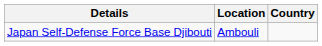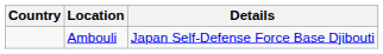 <table class="wikitable">
 <tr>
+<th>Country</th>
+<th>Location</th>
 <th>Details</th>
-<th>Location</th>
-<th>Country</th>
 </tr>
 <tr>
+<td></td>
+<td><a href='#'>Ambouli</a></td>
 <td><a href='#'>Japan Self-Defense Force Base Djibouti</a></td>
-<td><a href='#'>Ambouli</a></td>
-<td></td>
 </tr>
 </table>
